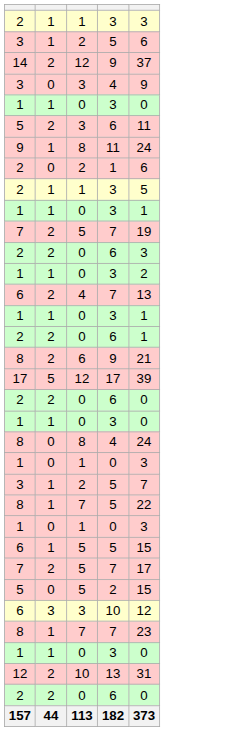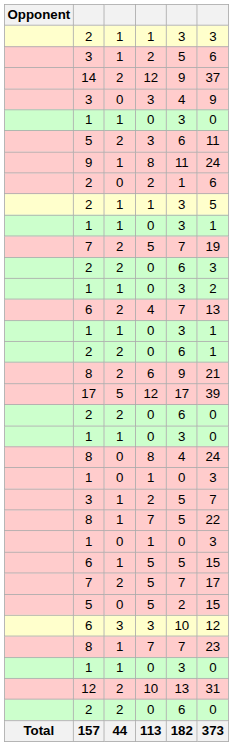 <table class="wikitable sortable" style="text-align: center;">
 <tr>
+<th width="30">Opponent</th>
 <th width=30></th>
 <th width=30></th>
 <th width=30></th>
 <th width=30></th>
 <th width=30></th>
 </tr>
 <tr bgcolor=#FFFFCC>
+<td align="left"></td>
 <td>2</td>
 <td>1</td>
 <td>1</td>
 <td>3</td>
 <td>3</td>
 </tr>
 <tr bgcolor=#FFCCCC>
+<td align="left"></td>
 <td>3</td>
 <td>1</td>
 <td>2</td>
 <td>5</td>
 <td>6</td>
 </tr>
 <tr bgcolor=#FFCCCC>
+<td align="left"></td>
 <td>14</td>
 <td>2</td>
 <td>12</td>
 <td>9</td>
 <td>37</td>
 </tr>
 <tr bgcolor=#FFCCCC>
+<td align="left"></td>
 <td>3</td>
 <td>0</td>
 <td>3</td>
 <td>4</td>
 <td>9</td>
 </tr>
 <tr bgcolor=#CCFFCC>
+<td align="left"></td>
 <td>1</td>
 <td>1</td>
 <td>0</td>
 <td>3</td>
 <td>0</td>
 </tr>
 <tr bgcolor=#FFCCCC>
+<td align="left"></td>
 <td>5</td>
 <td>2</td>
 <td>3</td>
 <td>6</td>
 <td>11</td>
 </tr>
 <tr bgcolor=#FFCCCC>
+<td align="left"></td>
 <td>9</td>
 <td>1</td>
 <td>8</td>
 <td>11</td>
 <td>24</td>
 </tr>
 <tr bgcolor=#FFCCCC>
+<td align="left"></td>
 <td>2</td>
 <td>0</td>
 <td>2</td>
 <td>1</td>
 <td>6</td>
 </tr>
 <tr bgcolor=#FFFFCC>
+<td align="left"></td>
 <td>2</td>
 <td>1</td>
 <td>1</td>
 <td>3</td>
 <td>5</td>
 </tr>
 <tr bgcolor=#CCFFCC>
+<td align="left"></td>
 <td>1</td>
 <td>1</td>
 <td>0</td>
 <td>3</td>
 <td>1</td>
 </tr>
 <tr bgcolor=#FFCCCC>
+<td align="left"></td>
 <td>7</td>
 <td>2</td>
 <td>5</td>
 <td>7</td>
 <td>19</td>
 </tr>
 <tr bgcolor=#CCFFCC>
+<td align="left"></td>
 <td>2</td>
 <td>2</td>
 <td>0</td>
 <td>6</td>
 <td>3</td>
 </tr>
 <tr bgcolor=#CCFFCC>
+<td align="left"></td>
 <td>1</td>
 <td>1</td>
 <td>0</td>
 <td>3</td>
 <td>2</td>
 </tr>
 <tr bgcolor=#FFCCCC>
+<td align="left"></td>
 <td>6</td>
 <td>2</td>
 <td>4</td>
 <td>7</td>
 <td>13</td>
 </tr>
 <tr bgcolor=#CCFFCC>
+<td align="left"></td>
 <td>1</td>
 <td>1</td>
 <td>0</td>
 <td>3</td>
 <td>1</td>
 </tr>
 <tr bgcolor=#CCFFCC>
+<td align="left"></td>
 <td>2</td>
 <td>2</td>
 <td>0</td>
 <td>6</td>
 <td>1</td>
 </tr>
 <tr bgcolor=#FFCCCC>
+<td align="left"></td>
 <td>8</td>
 <td>2</td>
 <td>6</td>
 <td>9</td>
 <td>21</td>
 </tr>
 <tr bgcolor=#FFCCCC>
+<td align="left"></td>
 <td>17</td>
 <td>5</td>
 <td>12</td>
 <td>17</td>
 <td>39</td>
 </tr>
 <tr bgcolor=#CCFFCC>
+<td align="left"></td>
 <td>2</td>
 <td>2</td>
 <td>0</td>
 <td>6</td>
 <td>0</td>
 </tr>
 <tr bgcolor=#CCFFCC>
+<td align="left"></td>
 <td>1</td>
 <td>1</td>
 <td>0</td>
 <td>3</td>
 <td>0</td>
 </tr>
 <tr bgcolor=#FFCCCC>
+<td align="left"></td>
 <td>8</td>
 <td>0</td>
 <td>8</td>
 <td>4</td>
 <td>24</td>
 </tr>
 <tr bgcolor=#FFCCCC>
+<td align="left"></td>
 <td>1</td>
 <td>0</td>
 <td>1</td>
 <td>0</td>
 <td>3</td>
 </tr>
 <tr bgcolor=#FFCCCC>
+<td align="left"></td>
 <td>3</td>
 <td>1</td>
 <td>2</td>
 <td>5</td>
 <td>7</td>
 </tr>
 <tr bgcolor=#FFCCCC>
+<td align="left"></td>
 <td>8</td>
 <td>1</td>
 <td>7</td>
 <td>5</td>
 <td>22</td>
 </tr>
 <tr bgcolor=#FFCCCC>
+<td align="left"></td>
 <td>1</td>
 <td>0</td>
 <td>1</td>
 <td>0</td>
 <td>3</td>
 </tr>
 <tr bgcolor=#FFCCCC>
+<td align="left"></td>
 <td>6</td>
 <td>1</td>
 <td>5</td>
 <td>5</td>
 <td>15</td>
 </tr>
 <tr bgcolor=#FFCCCC>
+<td align="left"></td>
 <td>7</td>
 <td>2</td>
 <td>5</td>
 <td>7</td>
 <td>17</td>
 </tr>
 <tr bgcolor=#FFCCCC>
+<td align="left"></td>
 <td>5</td>
 <td>0</td>
 <td>5</td>
 <td>2</td>
 <td>15</td>
 </tr>
 <tr bgcolor=#FFFFCC>
+<td align="left"></td>
 <td>6</td>
 <td>3</td>
 <td>3</td>
 <td>10</td>
 <td>12</td>
 </tr>
 <tr bgcolor=#FFCCCC>
+<td align="left"></td>
 <td>8</td>
 <td>1</td>
 <td>7</td>
 <td>7</td>
 <td>23</td>
 </tr>
 <tr bgcolor=#CCFFCC>
+<td align="left"></td>
 <td>1</td>
 <td>1</td>
 <td>0</td>
 <td>3</td>
 <td>0</td>
 </tr>
 <tr bgcolor=#FFCCCC>
+<td align="left"></td>
 <td>12</td>
 <td>2</td>
 <td>10</td>
 <td>13</td>
 <td>31</td>
 </tr>
 <tr bgcolor=#CCFFCC>
+<td align="left"></td>
 <td>2</td>
 <td>2</td>
 <td>0</td>
 <td>6</td>
 <td>0</td>
 </tr>
 <tr>
+<th>Total</th>
 <th>157</th>
 <th>44</th>
 <th>113</th>
 <th>182</th>
 <th>373</th>
 </tr>
 </table>
